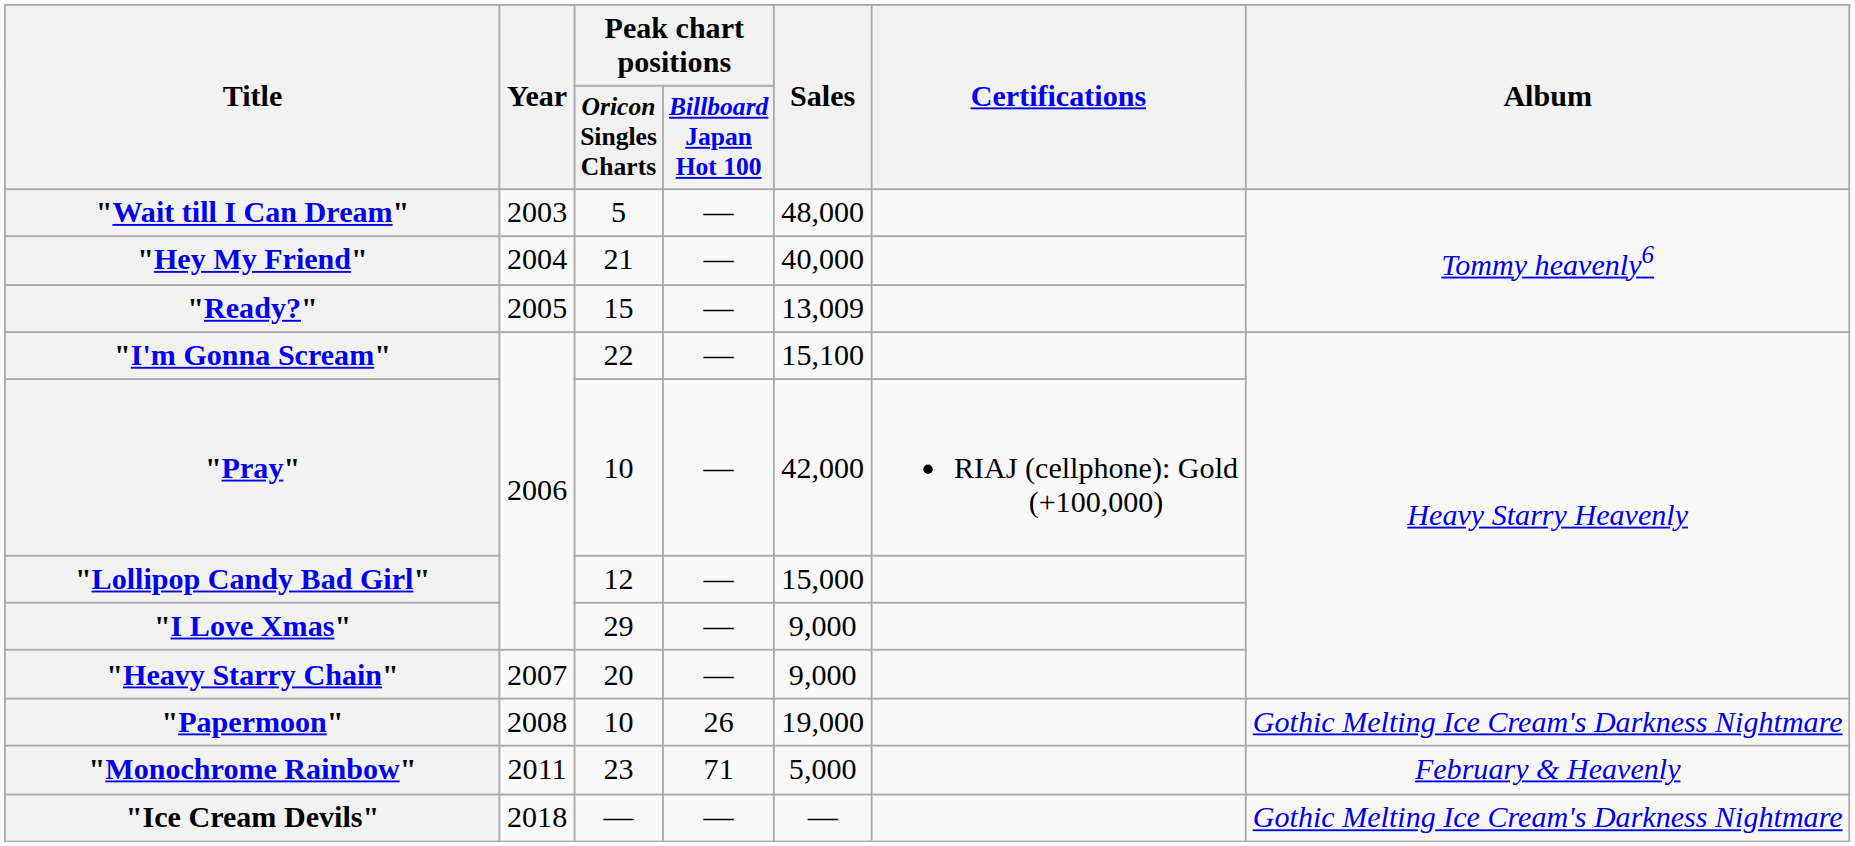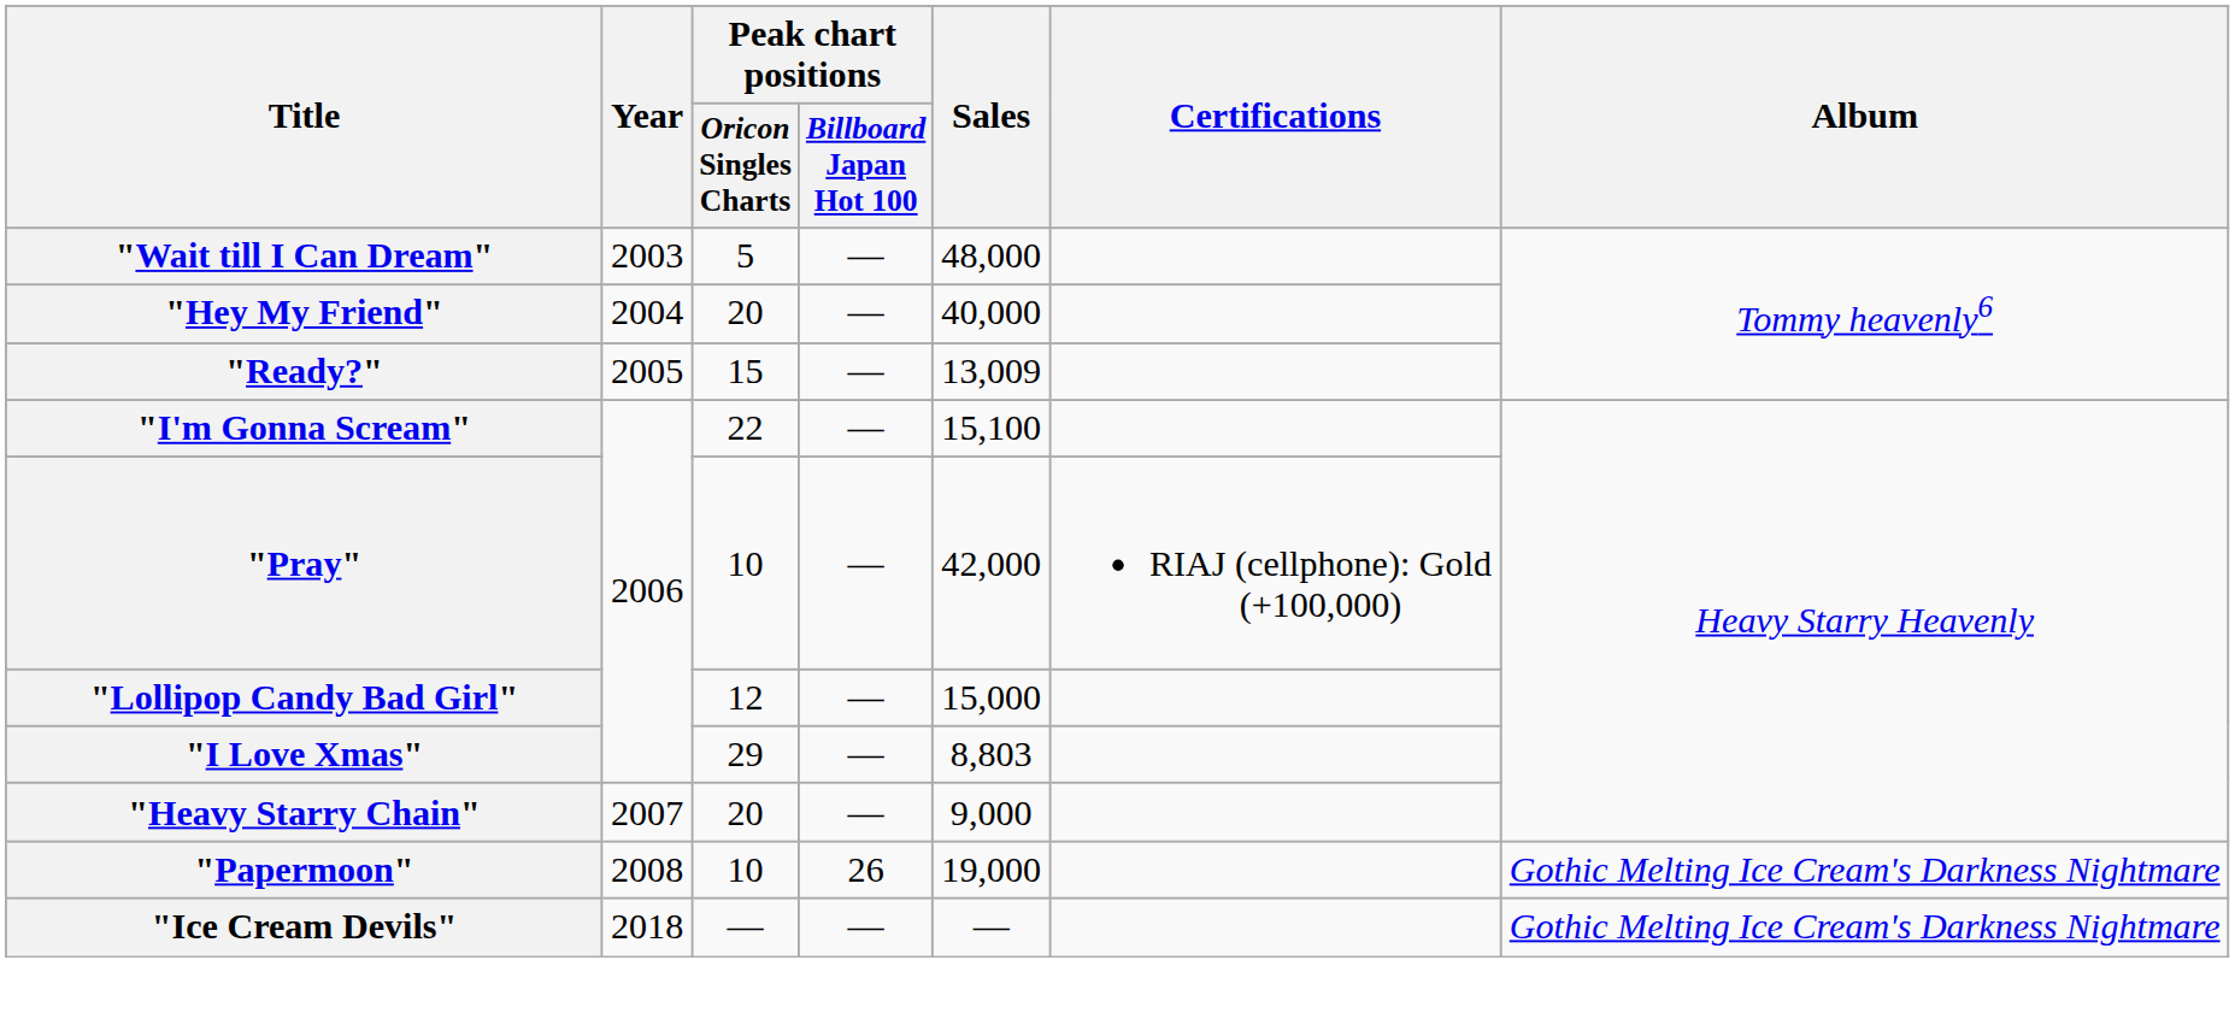 <table class="wikitable plainrowheaders" style="text-align:center;">
 <tr>
 <th scope="col" rowspan="2" style="width:16em;">Title</th>
 <th scope="col" rowspan="2">Year</th>
 <th scope="col" colspan="2">Peak chart positions</th>
 <th scope="col" rowspan="2">Sales</th>
 <th scope="col" rowspan="2" style="width:12em;"><a href='#'>Certifications</a></th>
 <th scope="col" rowspan="2">Album</th>
 </tr>
 <tr>
 <th style="width:3em;font-size:85%"><em>Oricon</em> Singles Charts<br></th>
 <th style="width:3em;font-size:85%"><em><a href='#'>Billboard</a></em> <a href='#'>Japan Hot 100</a><br></th>
 </tr>
 <tr>
 <th scope="row">"<a href='#'>Wait till I Can Dream</a>"</th>
 <td rowspan="1">2003</td>
 <td>5</td>
 <td>—</td>
 <td>48,000</td>
 <td></td>
 <td rowspan=3><em><a href='#'>Tommy heavenly<sup>6</sup></a></em></td>
 </tr>
 <tr>
 <th scope="row">"<a href='#'>Hey My Friend</a>"</th>
 <td rowspan="1">2004</td>
-<td>21</td>
+<td>20</td>
 <td>—</td>
 <td>40,000</td>
 <td></td>
 </tr>
 <tr>
 <th scope="row">"<a href='#'>Ready?</a>"</th>
 <td rowspan="1">2005</td>
 <td>15</td>
 <td>—</td>
 <td>13,009</td>
 <td></td>
 </tr>
 <tr>
 <th scope="row">"<a href='#'>I'm Gonna Scream</a>"</th>
 <td rowspan="4">2006</td>
 <td>22</td>
 <td>—</td>
 <td>15,100</td>
 <td></td>
 <td rowspan=5><em><a href='#'>Heavy Starry Heavenly</a></em></td>
 </tr>
 <tr>
 <th scope="row">"<a href='#'>Pray</a>"</th>
 <td>10</td>
 <td>—</td>
 <td>42,000</td>
 <td><br><ul><li>RIAJ <span>(cellphone)</span>: Gold (+100,000)</li></ul></td>
 </tr>
 <tr>
 <th scope="row">"<a href='#'>Lollipop Candy Bad Girl</a>"</th>
 <td>12</td>
 <td>—</td>
 <td>15,000</td>
 <td></td>
 </tr>
 <tr>
 <th scope="row">"<a href='#'>I Love Xmas</a>"</th>
 <td>29</td>
 <td>—</td>
-<td>9,000</td>
+<td>8,803</td>
 <td></td>
 </tr>
 <tr>
 <th scope="row">"<a href='#'>Heavy Starry Chain</a>"</th>
 <td rowspan="1">2007</td>
 <td>20</td>
 <td>—</td>
 <td>9,000</td>
 <td></td>
 </tr>
 <tr>
 <th scope="row">"<a href='#'>Papermoon</a>"</th>
 <td rowspan="1">2008</td>
 <td>10</td>
 <td>26</td>
 <td>19,000</td>
 <td></td>
 <td rowspan=1><em><a href='#'>Gothic Melting Ice Cream's Darkness Nightmare</a></em></td>
 </tr>
 <tr>
-<th scope="row">"<a href='#'>Monochrome Rainbow</a>"</th>
-<td rowspan="1">2011</td>
-<td>23</td>
-<td>71</td>
-<td>5,000</td>
-<td></td>
-<td rowspan=1><em><a href='#'>February & Heavenly</a></em></td>
-</tr>
-<tr>
 <th scope="row">"Ice Cream Devils"</th>
 <td rowspan="1">2018</td>
 <td>—</td>
 <td>—</td>
 <td>—</td>
 <td></td>
 <td rowspan=1><em><a href='#'>Gothic Melting Ice Cream's Darkness Nightmare</a></em></td>
 </tr>
 </table>
